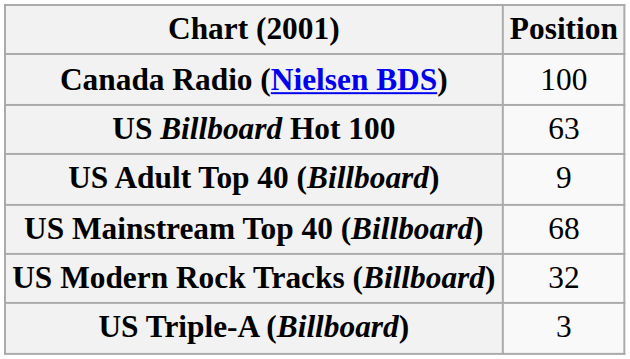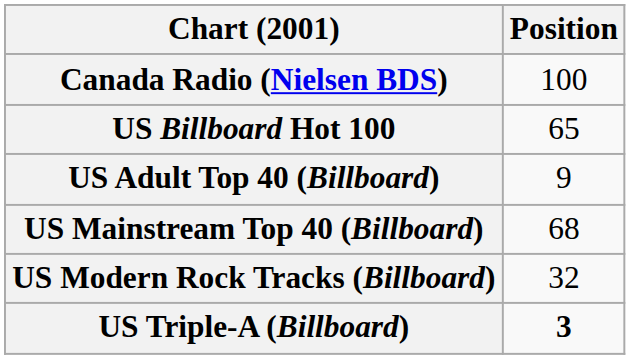 <table class="wikitable sortable plainrowheaders" style="text-align:center">
 <tr>
 <th scope="col">Chart (2001)</th>
 <th scope="col">Position</th>
 </tr>
 <tr>
 <th scope="row">Canada Radio (<a href='#'>Nielsen BDS</a>)</th>
 <td>100</td>
 </tr>
 <tr>
 <th scope="row">US <em>Billboard</em> Hot 100</th>
-<td>63</td>
+<td>65</td>
 </tr>
 <tr>
 <th scope="row">US Adult Top 40 (<em>Billboard</em>)</th>
 <td>9</td>
 </tr>
 <tr>
 <th scope="row">US Mainstream Top 40 (<em>Billboard</em>)</th>
 <td>68</td>
 </tr>
 <tr>
 <th scope="row">US Modern Rock Tracks (<em>Billboard</em>)</th>
 <td>32</td>
 </tr>
 <tr>
 <th scope="row">US Triple-A (<em>Billboard</em>)</th>
-<td>3</td>
+<td><strong>3</strong></td>
 </tr>
 </table>
